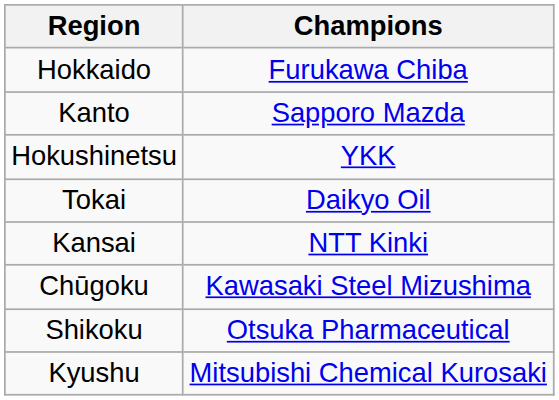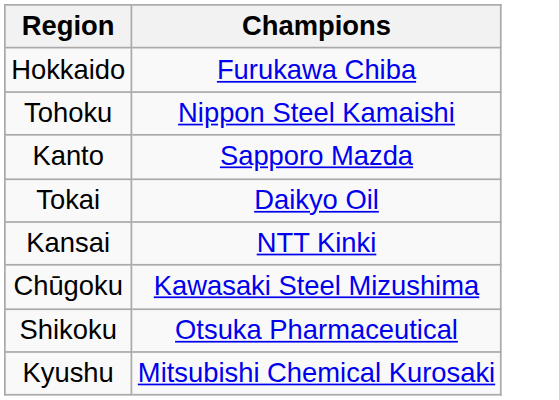 <table class="wikitable" style="text-align:center;">
 <tr>
 <th>Region</th>
 <th>Champions</th>
 </tr>
 <tr>
 <td>Hokkaido</td>
 <td><a href='#'>Furukawa Chiba</a></td>
 </tr>
 <tr>
+<td>Tohoku</td>
+<td><a href='#'>Nippon Steel Kamaishi</a></td>
+</tr>
+<tr>
 <td>Kanto</td>
 <td><a href='#'>Sapporo Mazda</a></td>
-</tr>
-<tr>
-<td>Hokushinetsu</td>
-<td><a href='#'>YKK</a></td>
 </tr>
 <tr>
 <td>Tokai</td>
 <td><a href='#'>Daikyo Oil</a></td>
 </tr>
 <tr>
 <td>Kansai</td>
 <td><a href='#'>NTT Kinki</a></td>
 </tr>
 <tr>
 <td>Chūgoku</td>
 <td><a href='#'>Kawasaki Steel Mizushima</a></td>
 </tr>
 <tr>
 <td>Shikoku</td>
 <td><a href='#'>Otsuka Pharmaceutical</a></td>
 </tr>
 <tr>
 <td>Kyushu</td>
 <td><a href='#'>Mitsubishi Chemical Kurosaki</a></td>
 </tr>
 </table>
